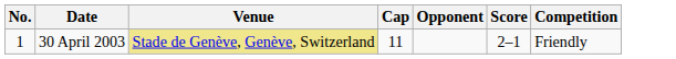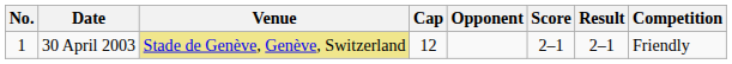 <table class="wikitable sortable">
 <tr>
 <th scope="col">No.</th>
 <th scope="col" data-sort-type="date">Date</th>
 <th scope="col">Venue</th>
 <th scope="col">Cap</th>
 <th scope="col">Opponent</th>
 <th scope="col">Score</th>
+<th scope="col">Result</th>
 <th scope="col">Competition</th>
 </tr>
 <tr>
 <td style="text-align:center">1</td>
 <td>30 April 2003</td>
 <td style="background: khaki;"><a href='#'>Stade de Genève</a>, <a href='#'>Genève</a>, Switzerland</td>
-<td style="text-align:center">11</td>
+<td style="text-align:center">12</td>
 <td></td>
+<td style="text-align:center">2–1</td>
 <td style="text-align:center">2–1</td>
 <td>Friendly</td>
 </tr>
 </table>
